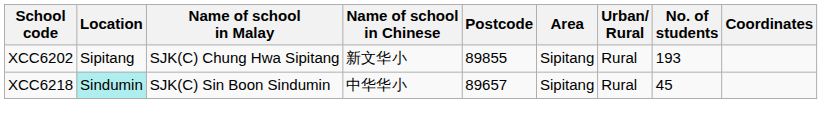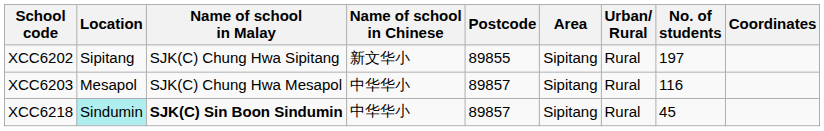 <table class="wikitable sortable">
 <tr>
 <th>School<br>code</th>
 <th>Location</th>
 <th>Name of school<br>in Malay</th>
 <th>Name of school<br>in Chinese</th>
 <th>Postcode</th>
 <th>Area</th>
 <th>Urban/<br>Rural</th>
 <th>No. of<br>students</th>
 <th>Coordinates</th>
 </tr>
 <tr>
 <td>XCC6202</td>
 <td>Sipitang</td>
 <td>SJK(C) Chung Hwa Sipitang</td>
 <td>新文华小</td>
 <td>89855</td>
 <td>Sipitang</td>
 <td>Rural</td>
-<td>193</td>
+<td>197</td>
+<td></td>
+</tr>
+<tr>
+<td>XCC6203</td>
+<td>Mesapol</td>
+<td>SJK(C) Chung Hwa Mesapol</td>
+<td>中华华小</td>
+<td>89857</td>
+<td>Sipitang</td>
+<td>Rural</td>
+<td>116</td>
 <td></td>
 </tr>
 <tr>
 <td>XCC6218</td>
 <td style="background: paleturquoise;">Sindumin</td>
-<td>SJK(C) Sin Boon Sindumin</td>
+<td><strong>SJK(C) Sin Boon Sindumin</strong></td>
 <td>中华华小</td>
-<td>89657</td>
+<td>89857</td>
 <td>Sipitang</td>
 <td>Rural</td>
 <td>45</td>
 <td></td>
 </tr>
 </table>
